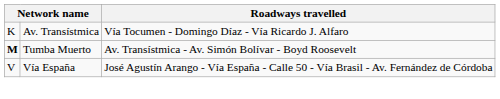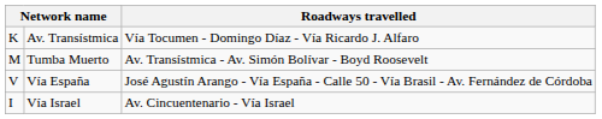 <table class="wikitable">
 <tr>
 <th colspan="2">Network name</th>
 <th>Roadways travelled</th>
 </tr>
 <tr>
 <td>K</td>
 <td>Av. Transístmica</td>
 <td>Vía Tocumen - Domingo Díaz - Vía Ricardo J. Alfaro</td>
 </tr>
 <tr>
-<td><strong>M</strong></td>
+<td>M</td>
 <td>Tumba Muerto</td>
 <td>Av. Transístmica - Av. Simón Bolívar - Boyd Roosevelt</td>
 </tr>
 <tr>
 <td>V</td>
 <td>Vía España</td>
 <td>José Agustín Arango - Vía España - Calle 50 - Vía Brasil - Av. Fernández de Córdoba</td>
 </tr>
+<tr>
+<td>I</td>
+<td>Vía Israel</td>
+<td>Av. Cincuentenario - Vía Israel</td>
+</tr>
 </table>
